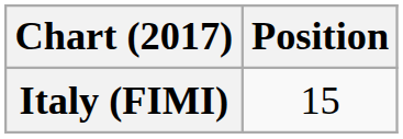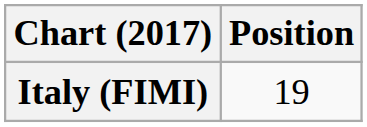 <table class="wikitable plainrowheaders" style="text-align:center;">
 <tr>
 <th>Chart (2017)</th>
 <th>Position</th>
 </tr>
 <tr>
 <th scope="row">Italy (FIMI)</th>
-<td>15</td>
+<td>19</td>
 </tr>
 </table>
